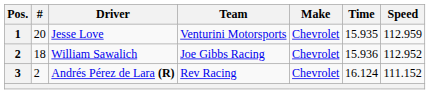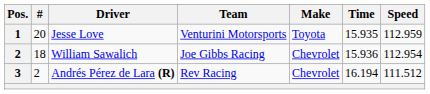 <table class="wikitable" style="font-size:95%">
 <tr>
 <th>Pos.</th>
 <th>#</th>
 <th>Driver</th>
 <th>Team</th>
 <th>Make</th>
 <th>Time</th>
 <th>Speed</th>
 </tr>
 <tr>
 <th>1</th>
 <td>20</td>
 <td><a href='#'>Jesse Love</a></td>
 <td><a href='#'>Venturini Motorsports</a></td>
-<td><a href='#'>Chevrolet</a></td>
+<td><a href='#'>Toyota</a></td>
 <td>15.935</td>
 <td>112.959</td>
 </tr>
 <tr>
 <th>2</th>
 <td>18</td>
 <td><a href='#'>William Sawalich</a></td>
 <td><a href='#'>Joe Gibbs Racing</a></td>
 <td><a href='#'>Chevrolet</a></td>
 <td>15.936</td>
-<td>112.952</td>
+<td>112.954</td>
 </tr>
 <tr>
 <th>3</th>
 <td>2</td>
 <td><a href='#'>Andrés Pérez de Lara</a> <strong>(R)</strong></td>
 <td><a href='#'>Rev Racing</a></td>
 <td><a href='#'>Chevrolet</a></td>
-<td>16.124</td>
-<td>111.152</td>
+<td>16.194</td>
+<td>111.512</td>
 </tr>
 <tr>
 <th colspan="7"></th>
 </tr>
 </table>
